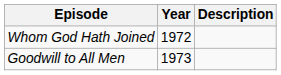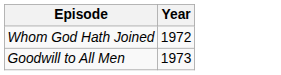 <table class="wikitable sortable">
 <tr>
 <th>Episode</th>
 <th>Year</th>
-<th>Description</th>
 </tr>
 <tr>
 <td><em>Whom God Hath Joined</em></td>
 <td>1972</td>
-<td></td>
 </tr>
 <tr>
 <td><em>Goodwill to All Men</em></td>
 <td>1973</td>
-<td></td>
 </tr>
 </table>
